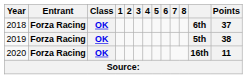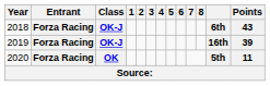 <table class="wikitable" style="text-align:center; font-size:85%">
 <tr>
 <th>Year</th>
 <th>Entrant</th>
 <th>Class</th>
 <th>1</th>
 <th>2</th>
 <th>3</th>
 <th>4</th>
 <th>5</th>
 <th>6</th>
 <th>7</th>
 <th>8</th>
 <th></th>
 <th>Points</th>
 </tr>
 <tr>
 <td>2018</td>
 <th nowrap>Forza Racing</th>
-<th><a href='#'>OK</a></th>
+<th><a href='#'>OK-J</a></th>
 <td></td>
 <td></td>
 <td></td>
 <td></td>
 <td></td>
 <td></td>
 <td></td>
 <td></td>
 <th>6th</th>
-<th>37</th>
+<th>43</th>
 </tr>
 <tr>
 <td>2019</td>
 <th nowrap>Forza Racing</th>
-<th><a href='#'>OK</a></th>
+<th><a href='#'>OK-J</a></th>
 <td></td>
 <td></td>
 <td></td>
 <td></td>
 <td></td>
 <td></td>
 <td></td>
 <td></td>
-<th>5th</th>
-<th>38</th>
+<th>16th</th>
+<th>39</th>
 </tr>
 <tr>
 <td>2020</td>
 <th nowrap>Forza Racing</th>
 <th><a href='#'>OK</a></th>
 <td></td>
 <td></td>
 <td></td>
 <td></td>
 <td></td>
 <td></td>
 <td colspan="2"></td>
-<th>16th</th>
+<th>5th</th>
 <th>11</th>
 </tr>
 <tr>
 <th colspan="100">Source:</th>
 </tr>
 </table>
